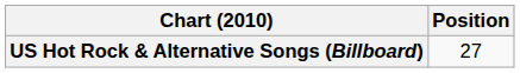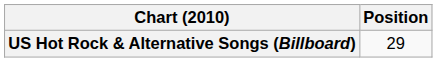 <table class="wikitable plainrowheaders" style="text-align:center">
 <tr>
 <th scope="col">Chart (2010)</th>
 <th scope="col">Position</th>
 </tr>
 <tr>
 <th scope="row">US Hot Rock & Alternative Songs (<em>Billboard</em>)</th>
-<td>27</td>
+<td>29</td>
 </tr>
 </table>
